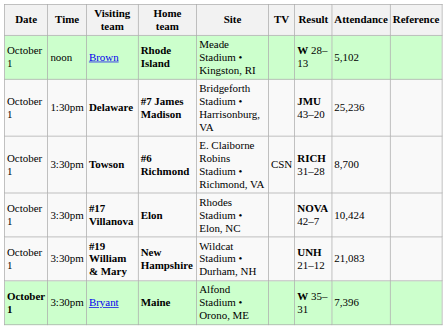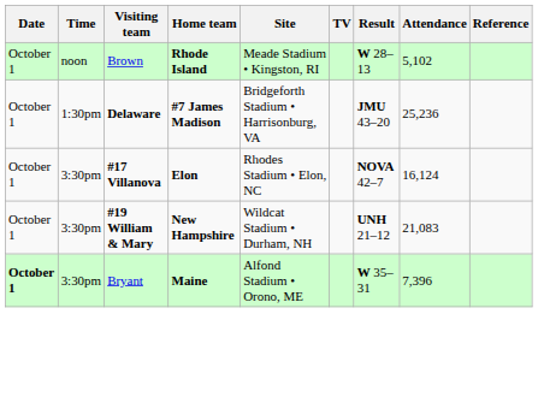 <table class="wikitable" style="font-size:95%;">
 <tr>
 <th>Date</th>
 <th>Time</th>
 <th>Visiting team</th>
 <th>Home team</th>
 <th>Site</th>
 <th>TV</th>
 <th>Result</th>
 <th>Attendance</th>
 <th class="unsortable">Reference</th>
 </tr>
 <tr bgcolor=#ccffcc>
 <td>October 1</td>
 <td>noon</td>
 <td><a href='#'>Brown</a></td>
 <td><strong>Rhode Island</strong></td>
 <td>Meade Stadium • Kingston, RI</td>
 <td></td>
 <td><strong>W</strong> 28–13</td>
 <td>5,102</td>
 <td></td>
 </tr>
 <tr bgcolor=>
 <td>October 1</td>
 <td>1:30pm</td>
 <td><strong>Delaware</strong></td>
 <td><strong>#7 James Madison</strong></td>
 <td>Bridgeforth Stadium • Harrisonburg, VA</td>
 <td></td>
 <td><strong>JMU</strong> 43–20</td>
 <td>25,236</td>
 <td></td>
 </tr>
 <tr bgcolor=>
 <td>October 1</td>
 <td>3:30pm</td>
-<td><strong>Towson</strong></td>
-<td><strong>#6 Richmond</strong></td>
-<td>E. Claiborne Robins Stadium • Richmond, VA</td>
-<td>CSN</td>
-<td><strong>RICH</strong> 31–28</td>
-<td>8,700</td>
-<td></td>
-</tr>
-<tr bgcolor=>
-<td>October 1</td>
-<td>3:30pm</td>
 <td><strong>#17 Villanova</strong></td>
 <td><strong>Elon</strong></td>
 <td>Rhodes Stadium • Elon, NC</td>
 <td></td>
 <td><strong>NOVA</strong> 42–7</td>
-<td>10,424</td>
+<td>16,124</td>
 <td></td>
 </tr>
 <tr bgcolor=>
 <td>October 1</td>
 <td>3:30pm</td>
 <td><strong>#19 William & Mary</strong></td>
 <td><strong>New Hampshire</strong></td>
 <td>Wildcat Stadium • Durham, NH</td>
 <td></td>
 <td><strong>UNH</strong> 21–12</td>
 <td>21,083</td>
 <td></td>
 </tr>
 <tr bgcolor=#ccffcc>
 <td><strong>October 1</strong></td>
 <td>3:30pm</td>
 <td><a href='#'>Bryant</a></td>
 <td><strong>Maine</strong></td>
 <td>Alfond Stadium • Orono, ME</td>
 <td></td>
 <td><strong>W</strong> 35–31</td>
 <td>7,396</td>
 <td></td>
 </tr>
 </table>
